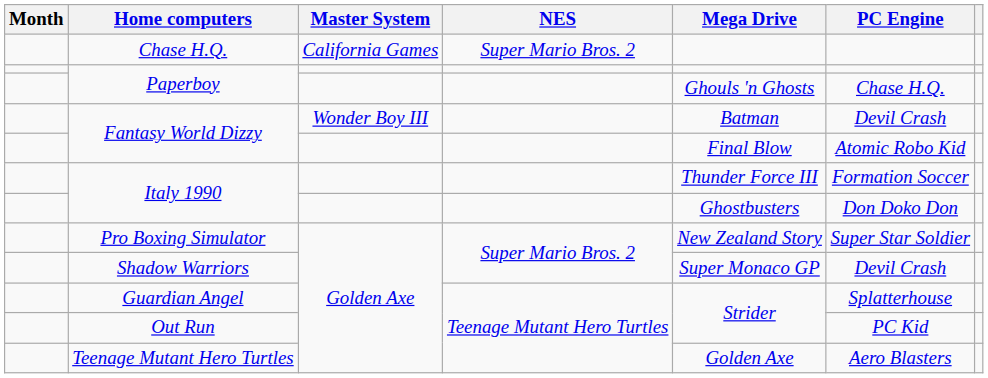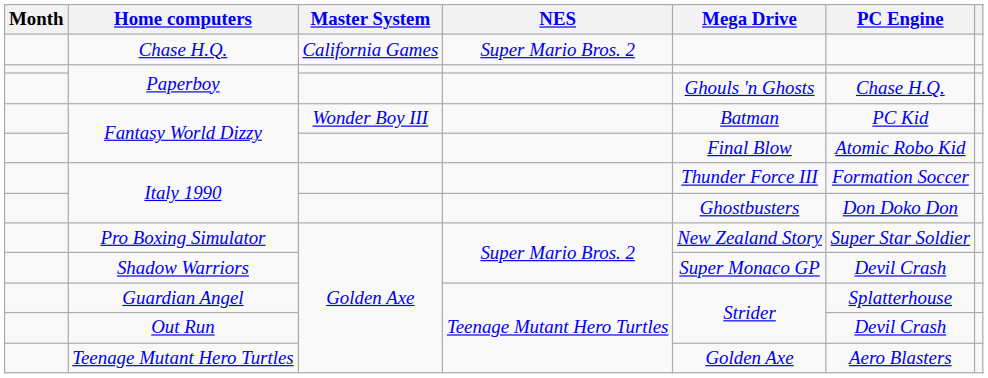 <table class="wikitable sortable" style="text-align:center">
 <tr>
 <th>Month</th>
 <th><a href='#'>Home computers</a></th>
 <th><a href='#'>Master System</a></th>
 <th><a href='#'>NES</a></th>
 <th><a href='#'>Mega Drive</a></th>
 <th><a href='#'>PC Engine</a></th>
 <th class="unsortable"></th>
 </tr>
 <tr>
 <td></td>
 <td><em><a href='#'>Chase H.Q.</a></em></td>
 <td><em><a href='#'>California Games</a></em></td>
 <td><em><a href='#'>Super Mario Bros. 2</a></em></td>
 <td></td>
 <td></td>
 <td></td>
 </tr>
 <tr>
 <td></td>
 <td rowspan="2"><em><a href='#'>Paperboy</a></em></td>
 <td></td>
 <td></td>
 <td></td>
 <td></td>
 <td></td>
 </tr>
 <tr>
 <td></td>
 <td></td>
 <td></td>
 <td><em><a href='#'>Ghouls 'n Ghosts</a></em></td>
 <td><em><a href='#'>Chase H.Q.</a></em></td>
 <td></td>
 </tr>
 <tr>
 <td></td>
 <td rowspan="2"><em><a href='#'>Fantasy World Dizzy</a></em></td>
 <td><em><a href='#'>Wonder Boy III</a></em></td>
 <td></td>
 <td><em><a href='#'>Batman</a></em></td>
-<td><em><a href='#'>Devil Crash</a></em></td>
+<td><em><a href='#'>PC Kid</a></em></td>
 <td></td>
 </tr>
 <tr>
 <td></td>
 <td></td>
 <td></td>
 <td><em><a href='#'>Final Blow</a></em></td>
 <td><em><a href='#'>Atomic Robo Kid</a></em></td>
 <td></td>
 </tr>
 <tr>
 <td></td>
 <td rowspan="2"><em><a href='#'>Italy 1990</a></em></td>
 <td></td>
 <td></td>
 <td><em><a href='#'>Thunder Force III</a></em></td>
 <td><em><a href='#'>Formation Soccer</a></em></td>
 <td></td>
 </tr>
 <tr>
 <td></td>
 <td></td>
 <td></td>
 <td><em><a href='#'>Ghostbusters</a></em></td>
 <td><em><a href='#'>Don Doko Don</a></em></td>
 <td></td>
 </tr>
 <tr>
 <td></td>
 <td><em><a href='#'>Pro Boxing Simulator</a></em></td>
 <td rowspan="5"><em><a href='#'>Golden Axe</a></em></td>
 <td rowspan="2"><em><a href='#'>Super Mario Bros. 2</a></em></td>
 <td><em><a href='#'>New Zealand Story</a></em></td>
 <td><em><a href='#'>Super Star Soldier</a></em></td>
 <td></td>
 </tr>
 <tr>
 <td></td>
 <td><a href='#'><em>Shadow Warriors</em></a></td>
 <td><em><a href='#'>Super Monaco GP</a></em></td>
 <td><em><a href='#'>Devil Crash</a></em></td>
 <td></td>
 </tr>
 <tr>
 <td></td>
 <td><em><a href='#'>Guardian Angel</a></em></td>
 <td rowspan="3"><em><a href='#'>Teenage Mutant Hero Turtles</a></em></td>
 <td rowspan="2"><em><a href='#'>Strider</a></em></td>
 <td><em><a href='#'>Splatterhouse</a></em></td>
 <td></td>
 </tr>
 <tr>
 <td></td>
 <td><em><a href='#'>Out Run</a></em></td>
-<td><em><a href='#'>PC Kid</a></em></td>
+<td><em><a href='#'>Devil Crash</a></em></td>
 <td></td>
 </tr>
 <tr>
 <td></td>
 <td><em><a href='#'>Teenage Mutant Hero Turtles</a></em></td>
 <td><em><a href='#'>Golden Axe</a></em></td>
 <td><em><a href='#'>Aero Blasters</a></em></td>
 <td></td>
 </tr>
 </table>
